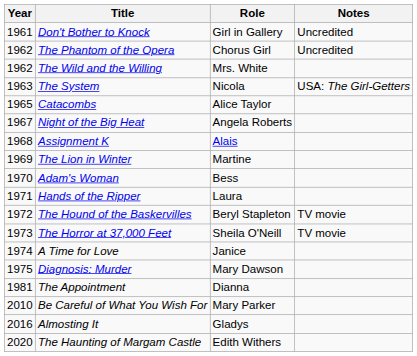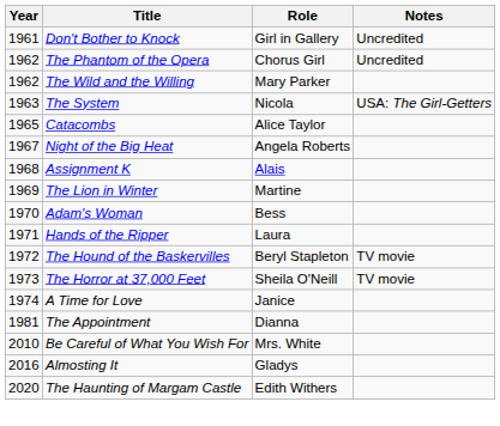 <table class="wikitable">
 <tr>
 <th>Year</th>
 <th>Title</th>
 <th>Role</th>
 <th>Notes</th>
 </tr>
 <tr>
 <td>1961</td>
 <td><em><a href='#'>Don't Bother to Knock</a></em></td>
 <td>Girl in Gallery</td>
 <td>Uncredited</td>
 </tr>
 <tr>
 <td>1962</td>
 <td><em><a href='#'>The Phantom of the Opera</a></em></td>
 <td>Chorus Girl</td>
 <td>Uncredited</td>
 </tr>
 <tr>
 <td>1962</td>
 <td><em><a href='#'>The Wild and the Willing</a></em></td>
-<td>Mrs. White</td>
+<td>Mary Parker</td>
 <td></td>
 </tr>
 <tr>
 <td>1963</td>
 <td><em><a href='#'>The System</a></em></td>
 <td>Nicola</td>
 <td>USA: <em>The Girl-Getters</em></td>
 </tr>
 <tr>
 <td>1965</td>
 <td><em><a href='#'>Catacombs</a></em></td>
 <td>Alice Taylor</td>
 <td></td>
 </tr>
 <tr>
 <td>1967</td>
 <td><em><a href='#'>Night of the Big Heat</a></em></td>
 <td>Angela Roberts</td>
 <td></td>
 </tr>
 <tr>
 <td>1968</td>
 <td><em><a href='#'>Assignment K</a></em></td>
 <td><a href='#'>Alais</a></td>
 <td></td>
 </tr>
 <tr>
 <td>1969</td>
 <td><em><a href='#'>The Lion in Winter</a></em></td>
 <td>Martine</td>
 <td></td>
 </tr>
 <tr>
 <td>1970</td>
 <td><em><a href='#'>Adam's Woman</a></em></td>
 <td>Bess</td>
 <td></td>
 </tr>
 <tr>
 <td>1971</td>
 <td><em><a href='#'>Hands of the Ripper</a></em></td>
 <td>Laura</td>
 <td></td>
 </tr>
 <tr>
 <td>1972</td>
 <td><em><a href='#'>The Hound of the Baskervilles</a></em></td>
 <td>Beryl Stapleton</td>
 <td>TV movie</td>
 </tr>
 <tr>
 <td>1973</td>
 <td><em><a href='#'>The Horror at 37,000 Feet</a></em></td>
 <td>Sheila O'Neill</td>
 <td>TV movie</td>
 </tr>
 <tr>
 <td>1974</td>
 <td><em>A Time for Love</em></td>
 <td>Janice</td>
 <td></td>
 </tr>
 <tr>
-<td>1975</td>
-<td><em><a href='#'>Diagnosis: Murder</a></em></td>
-<td>Mary Dawson</td>
-<td></td>
-</tr>
-<tr>
 <td>1981</td>
 <td><em>The Appointment</em></td>
 <td>Dianna</td>
 <td></td>
 </tr>
 <tr>
 <td>2010</td>
 <td><em>Be Careful of What You Wish For</em></td>
-<td>Mary Parker</td>
+<td>Mrs. White</td>
 <td></td>
 </tr>
 <tr>
 <td>2016</td>
 <td><em>Almosting It</em></td>
 <td>Gladys</td>
 <td></td>
 </tr>
 <tr>
 <td>2020</td>
 <td><em>The Haunting of Margam Castle</em></td>
 <td>Edith Withers</td>
 <td></td>
 </tr>
 </table>
